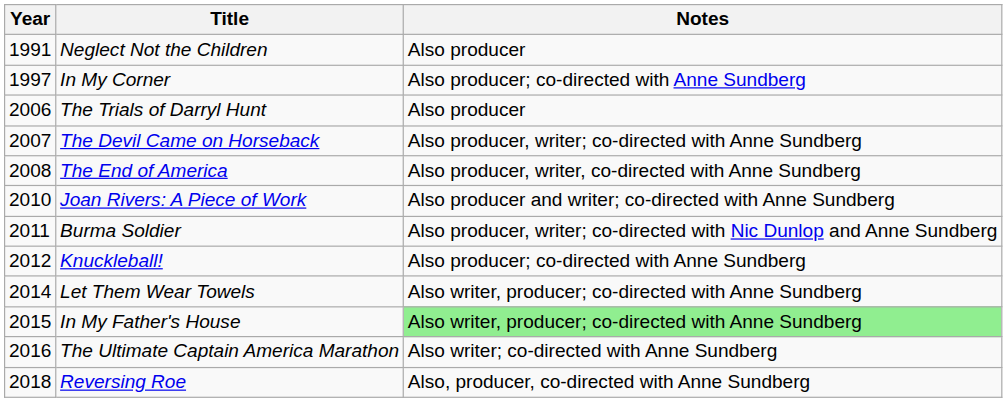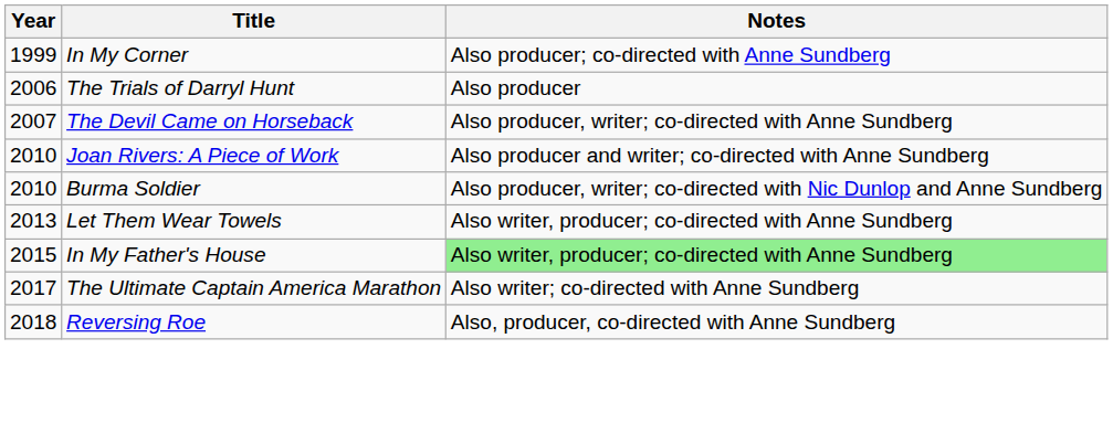 <table class="wikitable sortable">
 <tr>
 <th>Year</th>
 <th>Title</th>
 <th>Notes</th>
 </tr>
 <tr>
-<td>1991</td>
-<td><em>Neglect Not the Children</em></td>
-<td>Also producer</td>
-</tr>
-<tr>
-<td>1997</td>
+<td>1999</td>
 <td><em>In My Corner</em></td>
 <td>Also producer; co-directed with <a href='#'>Anne Sundberg</a></td>
 </tr>
 <tr>
 <td>2006</td>
 <td><em>The Trials of Darryl Hunt</em></td>
 <td>Also producer</td>
 </tr>
 <tr>
 <td>2007</td>
 <td><em><a href='#'>The Devil Came on Horseback</a></em></td>
 <td>Also producer, writer; co-directed with Anne Sundberg</td>
 </tr>
 <tr>
-<td>2008</td>
-<td><em><a href='#'>The End of America</a></em></td>
-<td>Also producer, writer, co-directed with Anne Sundberg</td>
-</tr>
-<tr>
 <td>2010</td>
 <td><em><a href='#'>Joan Rivers: A Piece of Work</a></em></td>
 <td>Also producer and writer; co-directed with Anne Sundberg</td>
 </tr>
 <tr>
-<td>2011</td>
+<td>2010</td>
 <td><em>Burma Soldier</em></td>
 <td>Also producer, writer; co-directed with <a href='#'>Nic Dunlop</a> and Anne Sundberg</td>
 </tr>
 <tr>
-<td>2012</td>
-<td><em><a href='#'>Knuckleball!</a></em></td>
-<td>Also producer; co-directed with Anne Sundberg</td>
-</tr>
-<tr>
-<td>2014</td>
+<td>2013</td>
 <td><em>Let Them Wear Towels</em></td>
 <td>Also writer, producer; co-directed with Anne Sundberg</td>
 </tr>
 <tr>
 <td>2015</td>
 <td><em>In My Father's House</em></td>
 <td style="background: lightgreen;">Also writer, producer; co-directed with Anne Sundberg</td>
 </tr>
 <tr>
-<td>2016</td>
+<td>2017</td>
 <td><em>The Ultimate Captain America Marathon</em></td>
 <td>Also writer; co-directed with Anne Sundberg</td>
 </tr>
 <tr>
 <td>2018</td>
 <td><em><a href='#'>Reversing Roe</a></em></td>
 <td>Also, producer, co-directed with Anne Sundberg</td>
 </tr>
 </table>
